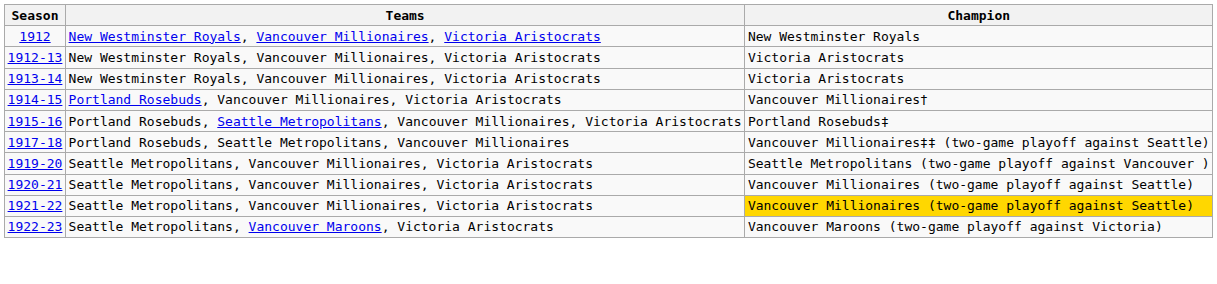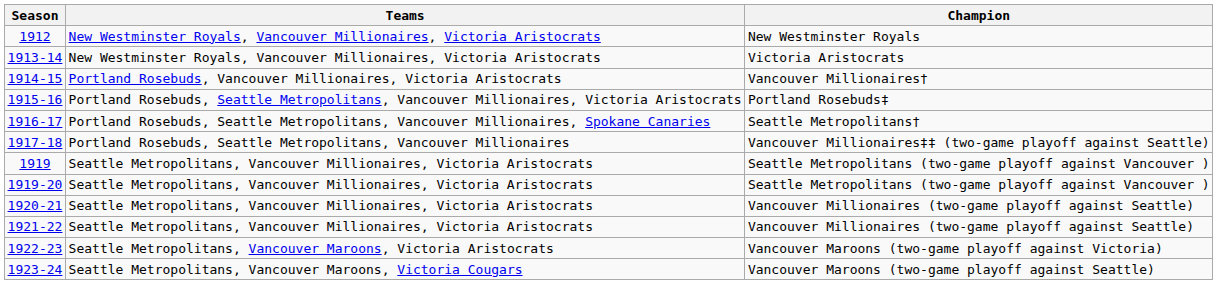 <table class=wikitable>
 <tr>
 <th>Season</th>
 <th>Teams</th>
 <th>Champion</th>
 </tr>
 <tr>
 <td align=center><a href='#'>1912</a></td>
 <td><a href='#'>New Westminster Royals</a>, <a href='#'>Vancouver Millionaires</a>, <a href='#'>Victoria Aristocrats</a></td>
 <td>New Westminster Royals</td>
-</tr>
-<tr>
-<td align=center><a href='#'>1912-13</a></td>
-<td>New Westminster Royals, Vancouver Millionaires, Victoria Aristocrats</td>
-<td>Victoria Aristocrats</td>
 </tr>
 <tr>
 <td align=center><a href='#'>1913-14</a></td>
 <td>New Westminster Royals, Vancouver Millionaires, Victoria Aristocrats</td>
 <td>Victoria Aristocrats</td>
 </tr>
 <tr>
 <td align=center><a href='#'>1914-15</a></td>
 <td><a href='#'>Portland Rosebuds</a>, Vancouver Millionaires, Victoria Aristocrats</td>
 <td>Vancouver Millionaires†</td>
 </tr>
 <tr>
 <td align=center><a href='#'>1915-16</a></td>
 <td>Portland Rosebuds, <a href='#'>Seattle Metropolitans</a>, Vancouver Millionaires, Victoria Aristocrats</td>
 <td>Portland Rosebuds‡</td>
 </tr>
 <tr>
+<td align=center><a href='#'>1916-17</a></td>
+<td>Portland Rosebuds, Seattle Metropolitans, Vancouver Millionaires, <a href='#'>Spokane Canaries</a></td>
+<td>Seattle Metropolitans†</td>
+</tr>
+<tr>
 <td align=center><a href='#'>1917-18</a></td>
 <td>Portland Rosebuds, Seattle Metropolitans, Vancouver Millionaires</td>
 <td>Vancouver Millionaires‡‡ (two-game playoff against Seattle)</td>
+</tr>
+<tr>
+<td align=center><a href='#'>1919</a></td>
+<td>Seattle Metropolitans, Vancouver Millionaires, Victoria Aristocrats</td>
+<td>Seattle Metropolitans (two-game playoff against Vancouver )</td>
 </tr>
 <tr>
 <td align=center><a href='#'>1919-20</a></td>
 <td>Seattle Metropolitans, Vancouver Millionaires, Victoria Aristocrats</td>
 <td>Seattle Metropolitans (two-game playoff against Vancouver )</td>
 </tr>
 <tr>
 <td align=center><a href='#'>1920-21</a></td>
 <td>Seattle Metropolitans, Vancouver Millionaires, Victoria Aristocrats</td>
 <td>Vancouver Millionaires (two-game playoff against Seattle)</td>
 </tr>
 <tr>
 <td align=center><a href='#'>1921-22</a></td>
 <td>Seattle Metropolitans, Vancouver Millionaires, Victoria Aristocrats</td>
-<td style="background: gold;">Vancouver Millionaires (two-game playoff against Seattle)</td>
+<td>Vancouver Millionaires (two-game playoff against Seattle)</td>
 </tr>
 <tr>
 <td align=center><a href='#'>1922-23</a></td>
 <td>Seattle Metropolitans, <a href='#'>Vancouver Maroons</a>, Victoria Aristocrats</td>
 <td>Vancouver Maroons (two-game playoff against Victoria)</td>
 </tr>
 <tr>
+<td align=center><a href='#'>1923-24</a></td>
+<td>Seattle Metropolitans, Vancouver Maroons, <a href='#'>Victoria Cougars</a></td>
+<td>Vancouver Maroons (two-game playoff against Seattle)</td>
+</tr>
+<tr>
 </tr>
 </table>
